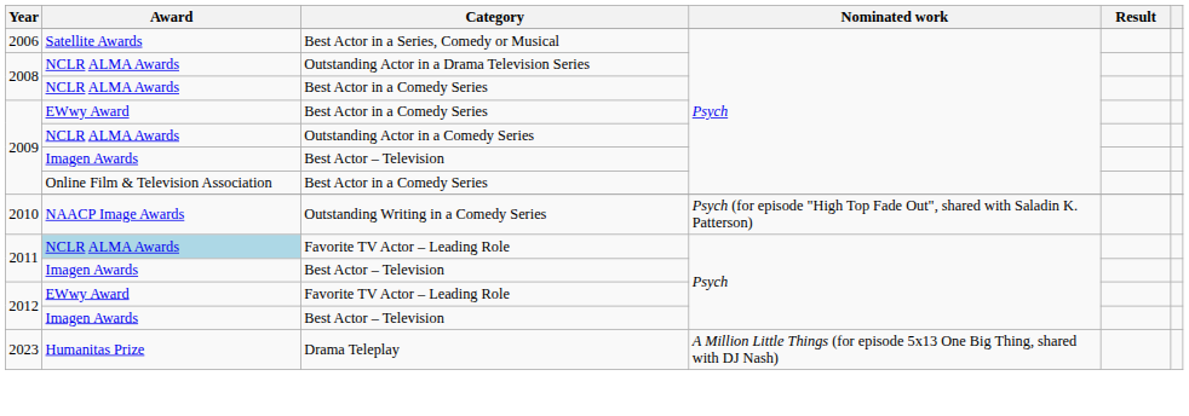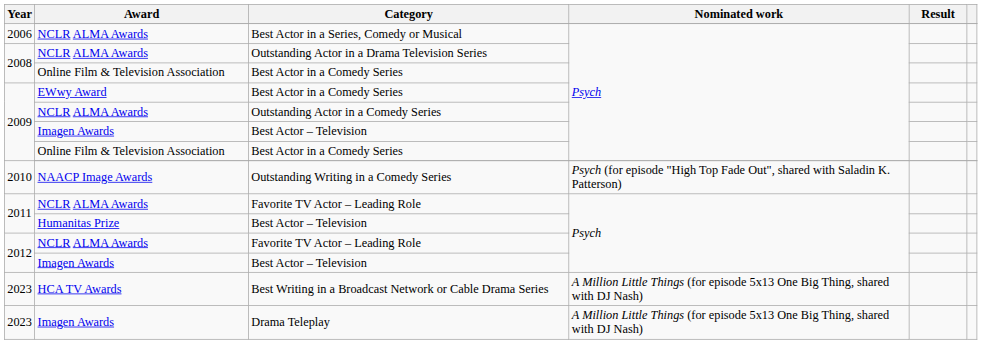 <table class="wikitable sortable" style="width:100%">
 <tr>
 <th scope="col" style="width:3%;">Year</th>
 <th scope="col" style="width:22%;">Award</th>
 <th scope="col" style="width:33%;">Category</th>
 <th scope="col" style="width:35%;">Nominated work</th>
 <th scope="col" style="width:6%;">Result</th>
 <th scope="col" class="unsortable" style="width:1%;"></th>
 </tr>
 <tr>
 <td align="center" rowspan="2">2006</td>
 </tr>
 <tr>
-<td><a href='#'>Satellite Awards</a></td>
+<td><a href='#'>NCLR</a> <a href='#'>ALMA Awards</a></td>
 <td>Best Actor in a Series, Comedy or Musical</td>
 <td rowspan="7"><em><a href='#'>Psych</a></em></td>
 <td></td>
 <td align="center"></td>
 </tr>
 <tr>
 <td align="center" rowspan="2">2008</td>
 <td><a href='#'>NCLR</a> <a href='#'>ALMA Awards</a></td>
 <td>Outstanding Actor in a Drama Television Series</td>
 <td></td>
 <td align="center"></td>
 </tr>
 <tr>
-<td><a href='#'>NCLR</a> <a href='#'>ALMA Awards</a></td>
+<td>Online Film & Television Association</td>
 <td>Best Actor in a Comedy Series</td>
 <td></td>
 <td align="center"></td>
 </tr>
 <tr>
 <td align="center" rowspan="4">2009</td>
 <td><a href='#'>EWwy Award</a></td>
 <td>Best Actor in a Comedy Series</td>
 <td></td>
 <td align="center"></td>
 </tr>
 <tr>
 <td><a href='#'>NCLR</a> <a href='#'>ALMA Awards</a></td>
 <td>Outstanding Actor in a Comedy Series</td>
 <td></td>
 <td align="center"></td>
 </tr>
 <tr>
 <td><a href='#'>Imagen Awards</a></td>
 <td>Best Actor – Television</td>
 <td></td>
 <td align="center"></td>
 </tr>
 <tr>
 <td>Online Film & Television Association</td>
 <td>Best Actor in a Comedy Series</td>
 <td></td>
 <td align="center"></td>
 </tr>
 <tr>
 <td align="center" rowspan="2">2010</td>
 </tr>
 <tr>
 <td><a href='#'>NAACP Image Awards</a></td>
 <td>Outstanding Writing in a Comedy Series</td>
 <td><em>Psych</em> (for episode "High Top Fade Out", shared with Saladin K. Patterson)</td>
 <td></td>
 <td align="center"></td>
 </tr>
 <tr>
 <td rowspan="2" align="center">2011</td>
-<td style="background: lightblue;"><a href='#'>NCLR</a> <a href='#'>ALMA Awards</a></td>
+<td><a href='#'>NCLR</a> <a href='#'>ALMA Awards</a></td>
 <td>Favorite TV Actor – Leading Role</td>
 <td rowspan="4"><em>Psych</em></td>
 <td></td>
 <td align="center"></td>
 </tr>
 <tr>
-<td><a href='#'>Imagen Awards</a></td>
+<td><a href='#'>Humanitas Prize</a></td>
 <td>Best Actor – Television</td>
 <td></td>
 <td align="center"></td>
 </tr>
 <tr>
 <td rowspan="2" align="center">2012</td>
-<td><a href='#'>EWwy Award</a></td>
+<td><a href='#'>NCLR</a> <a href='#'>ALMA Awards</a></td>
 <td>Favorite TV Actor – Leading Role</td>
 <td></td>
 <td align="center"></td>
 </tr>
 <tr>
 <td><a href='#'>Imagen Awards</a></td>
 <td>Best Actor – Television</td>
 <td></td>
 <td align="center"></td>
 </tr>
 <tr>
 <td align="center" rowspan="1">2023</td>
-<td><a href='#'>Humanitas Prize</a></td>
+<td><a href='#'> HCA TV Awards</a></td>
+<td>Best Writing in a Broadcast Network or Cable Drama Series</td>
+<td rowspan="1"><em>A Million Little Things</em> (for episode 5x13 One Big Thing, shared with DJ Nash)</td>
+<td></td>
+<td align="center"></td>
+</tr>
+<tr>
+<td align="center" rowspan="1">2023</td>
+<td><a href='#'>Imagen Awards</a></td>
 <td>Drama Teleplay</td>
 <td rowspan="1"><em>A Million Little Things</em> (for episode 5x13 One Big Thing, shared with DJ Nash)</td>
 <td></td>
 <td align="center"></td>
 </tr>
 </table>
